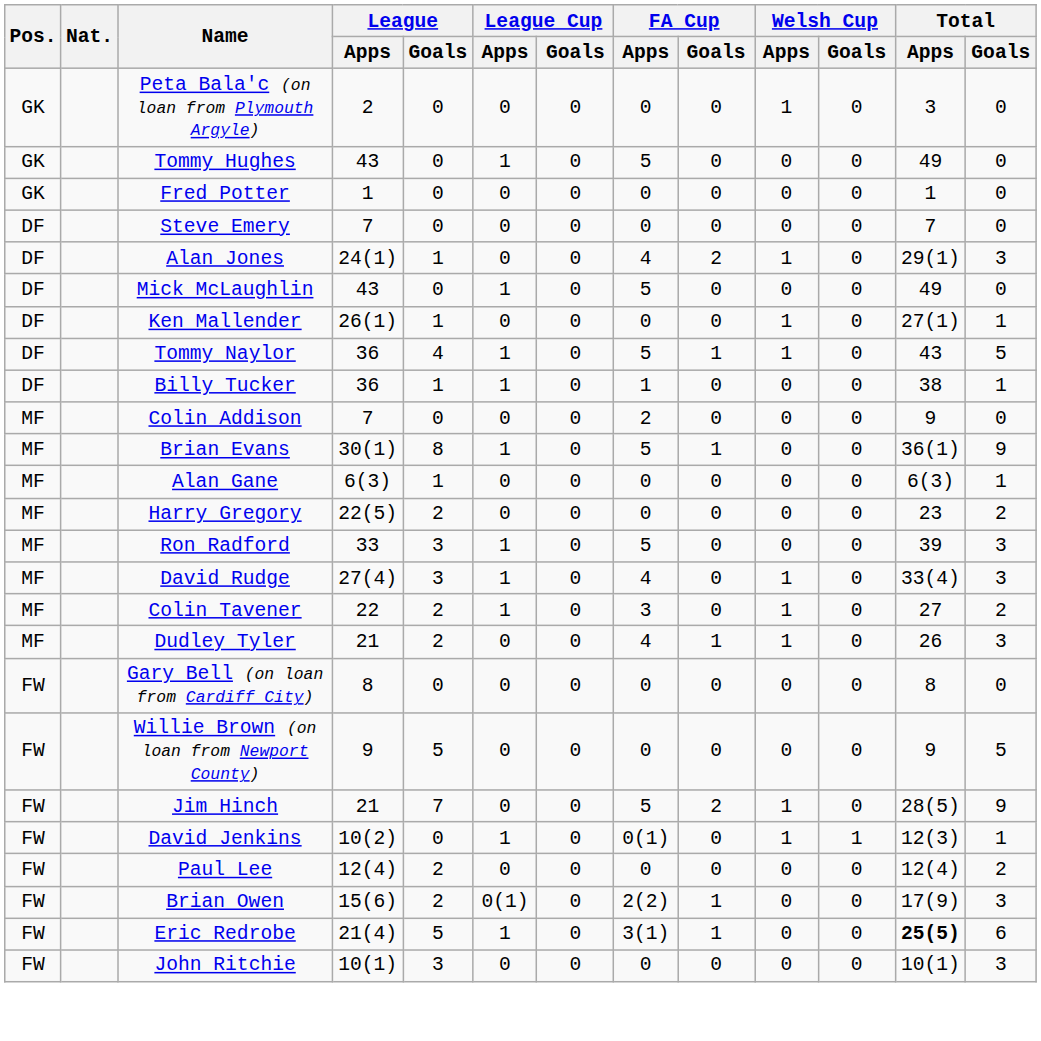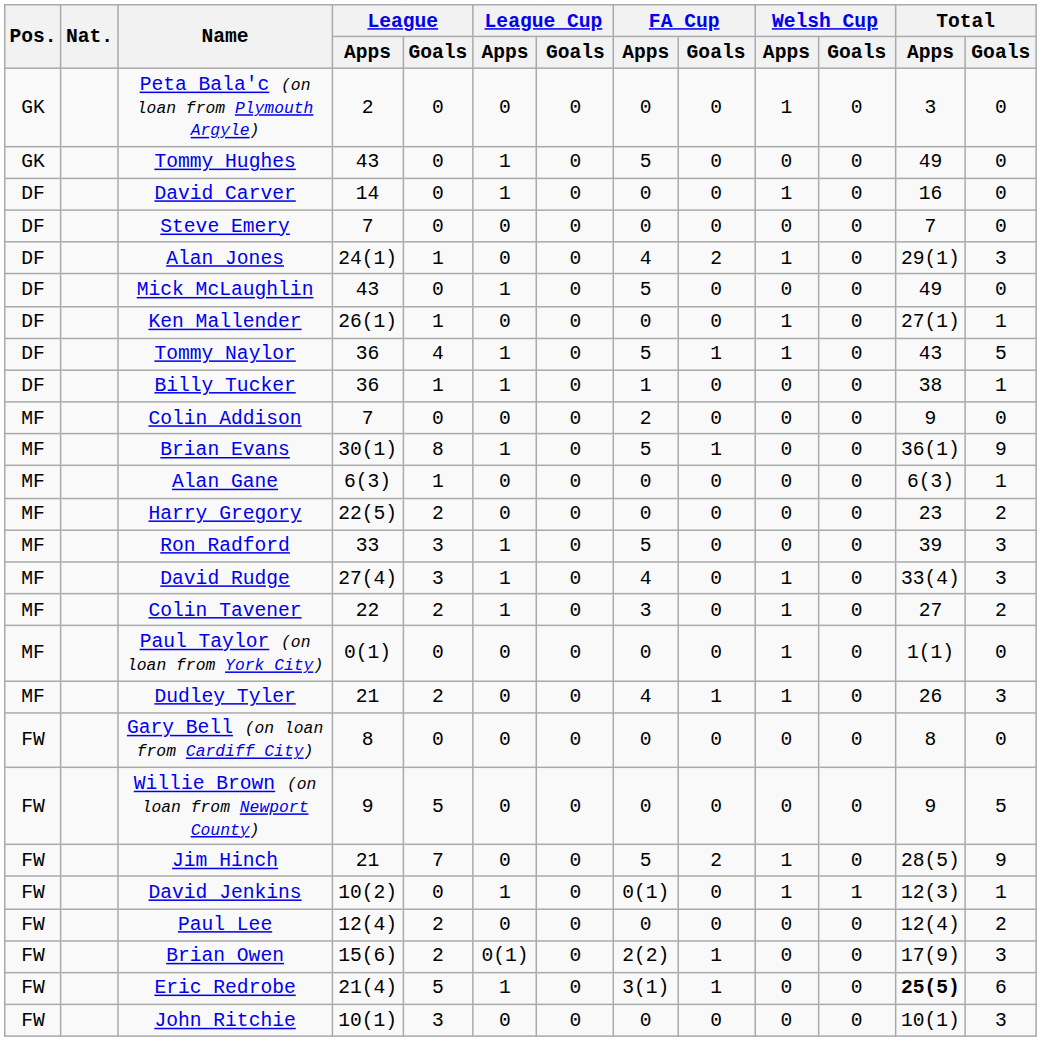 <table class="wikitable plainrowheaders" style="text-align:center">
 <tr>
 <th rowspan="2">Pos.</th>
 <th rowspan="2">Nat.</th>
 <th rowspan="2" width="136">Name</th>
 <th colspan="2" width="87"><a href='#'>League</a></th>
 <th colspan="2" width="87"><a href='#'>League Cup</a></th>
 <th colspan="2" width="87"><a href='#'>FA Cup</a></th>
 <th colspan="2" width="87"><a href='#'>Welsh Cup</a></th>
 <th colspan="2" width="87">Total</th>
 </tr>
 <tr>
 <th>Apps</th>
 <th>Goals</th>
 <th>Apps</th>
 <th>Goals</th>
 <th>Apps</th>
 <th>Goals</th>
 <th>Apps</th>
 <th>Goals</th>
 <th>Apps</th>
 <th>Goals</th>
 </tr>
 <tr>
 <td>GK</td>
 <td></td>
 <td><a href='#'>Peta Bala'c</a> <em><small>(on loan from <a href='#'>Plymouth Argyle</a>)</small></em></td>
 <td>2</td>
 <td>0</td>
 <td>0</td>
 <td>0</td>
 <td>0</td>
 <td>0</td>
 <td>1</td>
 <td>0</td>
 <td>3</td>
 <td>0</td>
 </tr>
 <tr>
 <td>GK</td>
 <td></td>
 <td><a href='#'>Tommy Hughes</a></td>
 <td>43</td>
 <td>0</td>
 <td>1</td>
 <td>0</td>
 <td>5</td>
 <td>0</td>
 <td>0</td>
 <td>0</td>
 <td>49</td>
 <td>0</td>
 </tr>
 <tr>
-<td>GK</td>
+<td>DF</td>
 <td></td>
-<td><a href='#'>Fred Potter</a></td>
+<td><a href='#'>David Carver</a></td>
+<td>14</td>
+<td>0</td>
 <td>1</td>
 <td>0</td>
 <td>0</td>
 <td>0</td>
+<td>1</td>
 <td>0</td>
-<td>0</td>
-<td>0</td>
-<td>0</td>
-<td>1</td>
+<td>16</td>
 <td>0</td>
 </tr>
 <tr>
 <td>DF</td>
 <td></td>
 <td><a href='#'>Steve Emery</a></td>
 <td>7</td>
 <td>0</td>
 <td>0</td>
 <td>0</td>
 <td>0</td>
 <td>0</td>
 <td>0</td>
 <td>0</td>
 <td>7</td>
 <td>0</td>
 </tr>
 <tr>
 <td>DF</td>
 <td></td>
 <td><a href='#'>Alan Jones</a></td>
 <td>24(1)</td>
 <td>1</td>
 <td>0</td>
 <td>0</td>
 <td>4</td>
 <td>2</td>
 <td>1</td>
 <td>0</td>
 <td>29(1)</td>
 <td>3</td>
 </tr>
 <tr>
 <td>DF</td>
 <td></td>
 <td><a href='#'>Mick McLaughlin</a></td>
 <td>43</td>
 <td>0</td>
 <td>1</td>
 <td>0</td>
 <td>5</td>
 <td>0</td>
 <td>0</td>
 <td>0</td>
 <td>49</td>
 <td>0</td>
 </tr>
 <tr>
 <td>DF</td>
 <td></td>
 <td><a href='#'>Ken Mallender</a></td>
 <td>26(1)</td>
 <td>1</td>
 <td>0</td>
 <td>0</td>
 <td>0</td>
 <td>0</td>
 <td>1</td>
 <td>0</td>
 <td>27(1)</td>
 <td>1</td>
 </tr>
 <tr>
 <td>DF</td>
 <td></td>
 <td><a href='#'>Tommy Naylor</a></td>
 <td>36</td>
 <td>4</td>
 <td>1</td>
 <td>0</td>
 <td>5</td>
 <td>1</td>
 <td>1</td>
 <td>0</td>
 <td>43</td>
 <td>5</td>
 </tr>
 <tr>
 <td>DF</td>
 <td></td>
 <td><a href='#'>Billy Tucker</a></td>
 <td>36</td>
 <td>1</td>
 <td>1</td>
 <td>0</td>
 <td>1</td>
 <td>0</td>
 <td>0</td>
 <td>0</td>
 <td>38</td>
 <td>1</td>
 </tr>
 <tr>
 <td>MF</td>
 <td></td>
 <td><a href='#'>Colin Addison</a></td>
 <td>7</td>
 <td>0</td>
 <td>0</td>
 <td>0</td>
 <td>2</td>
 <td>0</td>
 <td>0</td>
 <td>0</td>
 <td>9</td>
 <td>0</td>
 </tr>
 <tr>
 <td>MF</td>
 <td></td>
 <td><a href='#'>Brian Evans</a></td>
 <td>30(1)</td>
 <td>8</td>
 <td>1</td>
 <td>0</td>
 <td>5</td>
 <td>1</td>
 <td>0</td>
 <td>0</td>
 <td>36(1)</td>
 <td>9</td>
 </tr>
 <tr>
 <td>MF</td>
 <td></td>
 <td><a href='#'>Alan Gane</a></td>
 <td>6(3)</td>
 <td>1</td>
 <td>0</td>
 <td>0</td>
 <td>0</td>
 <td>0</td>
 <td>0</td>
 <td>0</td>
 <td>6(3)</td>
 <td>1</td>
 </tr>
 <tr>
 <td>MF</td>
 <td></td>
 <td><a href='#'>Harry Gregory</a></td>
 <td>22(5)</td>
 <td>2</td>
 <td>0</td>
 <td>0</td>
 <td>0</td>
 <td>0</td>
 <td>0</td>
 <td>0</td>
 <td>23</td>
 <td>2</td>
 </tr>
 <tr>
 <td>MF</td>
 <td></td>
 <td><a href='#'>Ron Radford</a></td>
 <td>33</td>
 <td>3</td>
 <td>1</td>
 <td>0</td>
 <td>5</td>
 <td>0</td>
 <td>0</td>
 <td>0</td>
 <td>39</td>
 <td>3</td>
 </tr>
 <tr>
 <td>MF</td>
 <td></td>
 <td><a href='#'>David Rudge</a></td>
 <td>27(4)</td>
 <td>3</td>
 <td>1</td>
 <td>0</td>
 <td>4</td>
 <td>0</td>
 <td>1</td>
 <td>0</td>
 <td>33(4)</td>
 <td>3</td>
 </tr>
 <tr>
 <td>MF</td>
 <td></td>
 <td><a href='#'>Colin Tavener</a></td>
 <td>22</td>
 <td>2</td>
 <td>1</td>
 <td>0</td>
 <td>3</td>
 <td>0</td>
 <td>1</td>
 <td>0</td>
 <td>27</td>
 <td>2</td>
 </tr>
 <tr>
 <td>MF</td>
 <td></td>
+<td><a href='#'>Paul Taylor</a> <em><small>(on loan from <a href='#'>York City</a>)</small></em></td>
+<td>0(1)</td>
+<td>0</td>
+<td>0</td>
+<td>0</td>
+<td>0</td>
+<td>0</td>
+<td>1</td>
+<td>0</td>
+<td>1(1)</td>
+<td>0</td>
+</tr>
+<tr>
+<td>MF</td>
+<td></td>
 <td><a href='#'>Dudley Tyler</a></td>
 <td>21</td>
 <td>2</td>
 <td>0</td>
 <td>0</td>
 <td>4</td>
 <td>1</td>
 <td>1</td>
 <td>0</td>
 <td>26</td>
 <td>3</td>
 </tr>
 <tr>
 <td>FW</td>
 <td></td>
 <td><a href='#'>Gary Bell</a> <em><small>(on loan from <a href='#'>Cardiff City</a>)</small></em></td>
 <td>8</td>
 <td>0</td>
 <td>0</td>
 <td>0</td>
 <td>0</td>
 <td>0</td>
 <td>0</td>
 <td>0</td>
 <td>8</td>
 <td>0</td>
 </tr>
 <tr>
 <td>FW</td>
 <td></td>
 <td><a href='#'>Willie Brown</a> <em><small>(on loan from <a href='#'>Newport County</a>)</small></em></td>
 <td>9</td>
 <td>5</td>
 <td>0</td>
 <td>0</td>
 <td>0</td>
 <td>0</td>
 <td>0</td>
 <td>0</td>
 <td>9</td>
 <td>5</td>
 </tr>
 <tr>
 <td>FW</td>
 <td></td>
 <td><a href='#'>Jim Hinch</a></td>
 <td>21</td>
 <td>7</td>
 <td>0</td>
 <td>0</td>
 <td>5</td>
 <td>2</td>
 <td>1</td>
 <td>0</td>
 <td>28(5)</td>
 <td>9</td>
 </tr>
 <tr>
 <td>FW</td>
 <td></td>
 <td><a href='#'>David Jenkins</a></td>
 <td>10(2)</td>
 <td>0</td>
 <td>1</td>
 <td>0</td>
 <td>0(1)</td>
 <td>0</td>
 <td>1</td>
 <td>1</td>
 <td>12(3)</td>
 <td>1</td>
 </tr>
 <tr>
 <td>FW</td>
 <td></td>
 <td><a href='#'>Paul Lee</a></td>
 <td>12(4)</td>
 <td>2</td>
 <td>0</td>
 <td>0</td>
 <td>0</td>
 <td>0</td>
 <td>0</td>
 <td>0</td>
 <td>12(4)</td>
 <td>2</td>
 </tr>
 <tr>
 <td>FW</td>
 <td></td>
 <td><a href='#'>Brian Owen</a></td>
 <td>15(6)</td>
 <td>2</td>
 <td>0(1)</td>
 <td>0</td>
 <td>2(2)</td>
 <td>1</td>
 <td>0</td>
 <td>0</td>
 <td>17(9)</td>
 <td>3</td>
 </tr>
 <tr>
 <td>FW</td>
 <td></td>
 <td><a href='#'>Eric Redrobe</a></td>
 <td>21(4)</td>
 <td>5</td>
 <td>1</td>
 <td>0</td>
 <td>3(1)</td>
 <td>1</td>
 <td>0</td>
 <td>0</td>
 <td><strong>25(5)</strong></td>
 <td>6</td>
 </tr>
 <tr>
 <td>FW</td>
 <td></td>
 <td><a href='#'>John Ritchie</a></td>
 <td>10(1)</td>
 <td>3</td>
 <td>0</td>
 <td>0</td>
 <td>0</td>
 <td>0</td>
 <td>0</td>
 <td>0</td>
 <td>10(1)</td>
 <td>3</td>
 </tr>
 </table>
